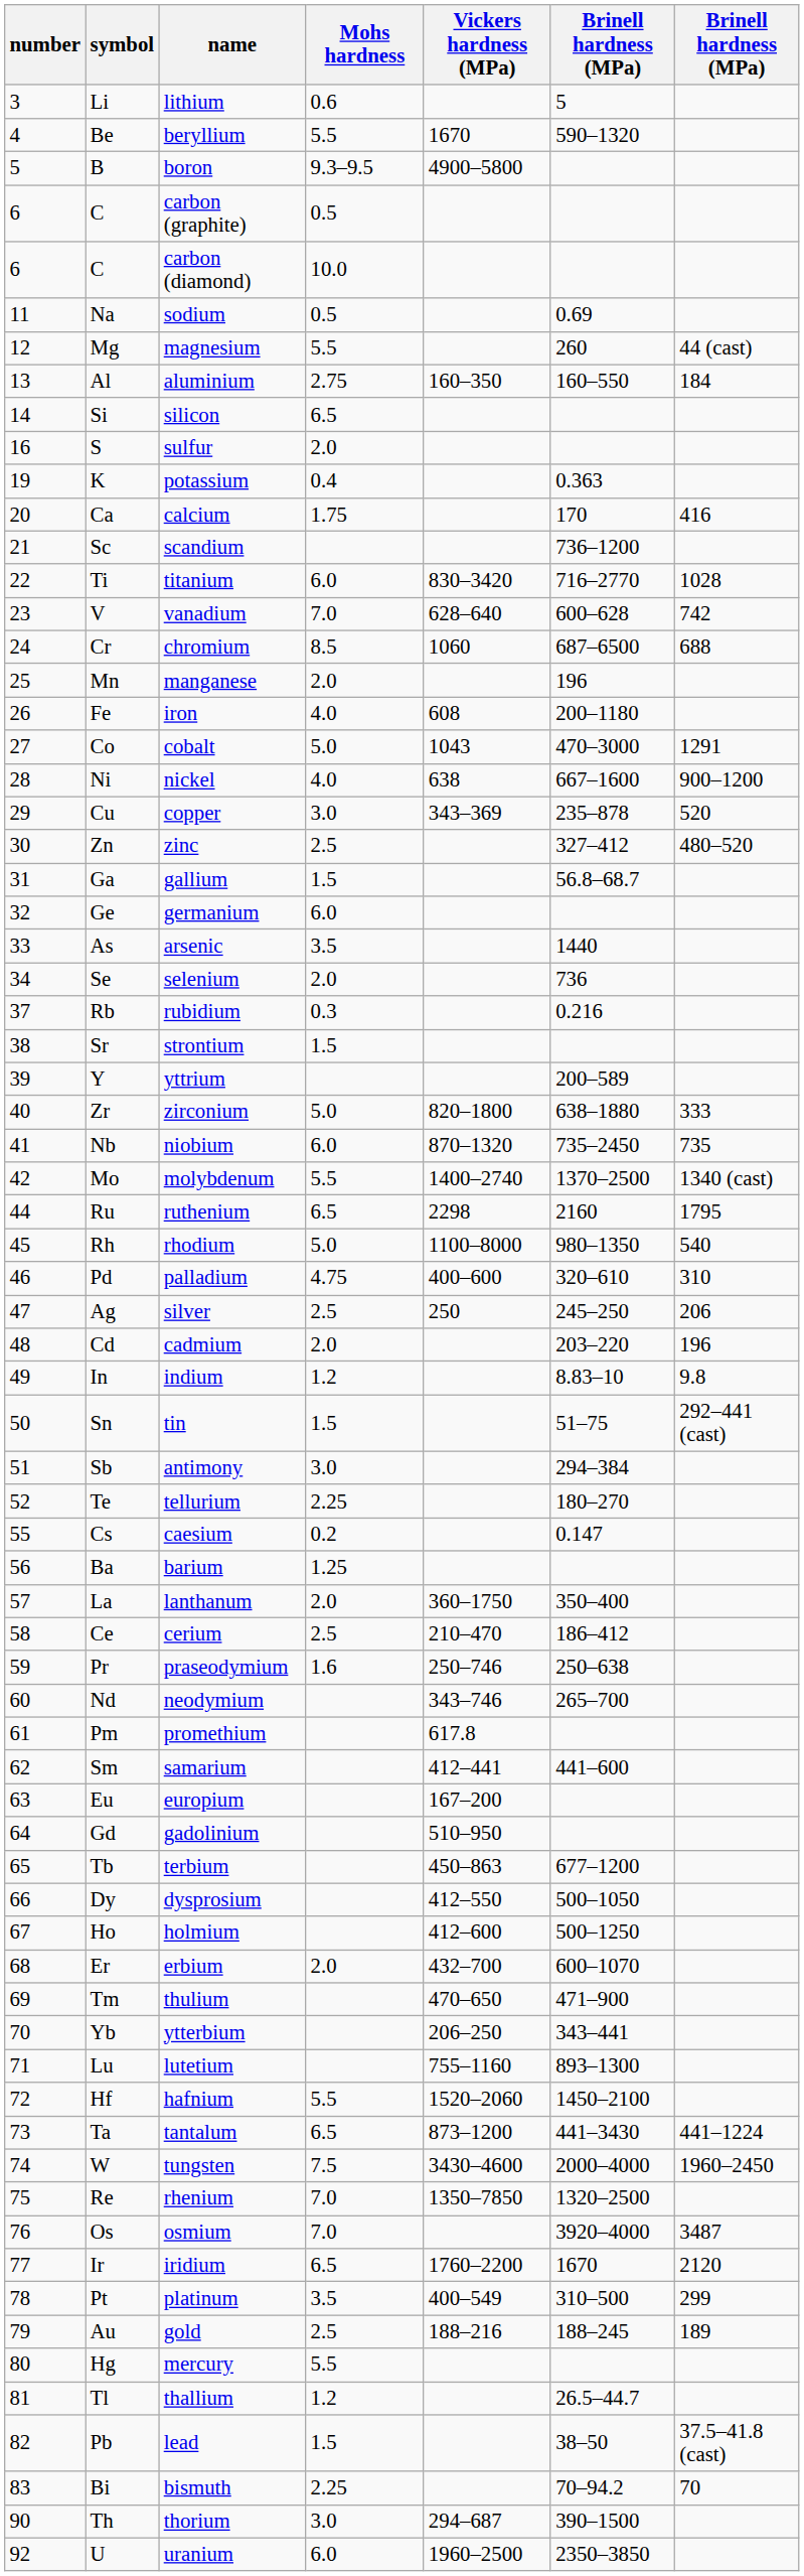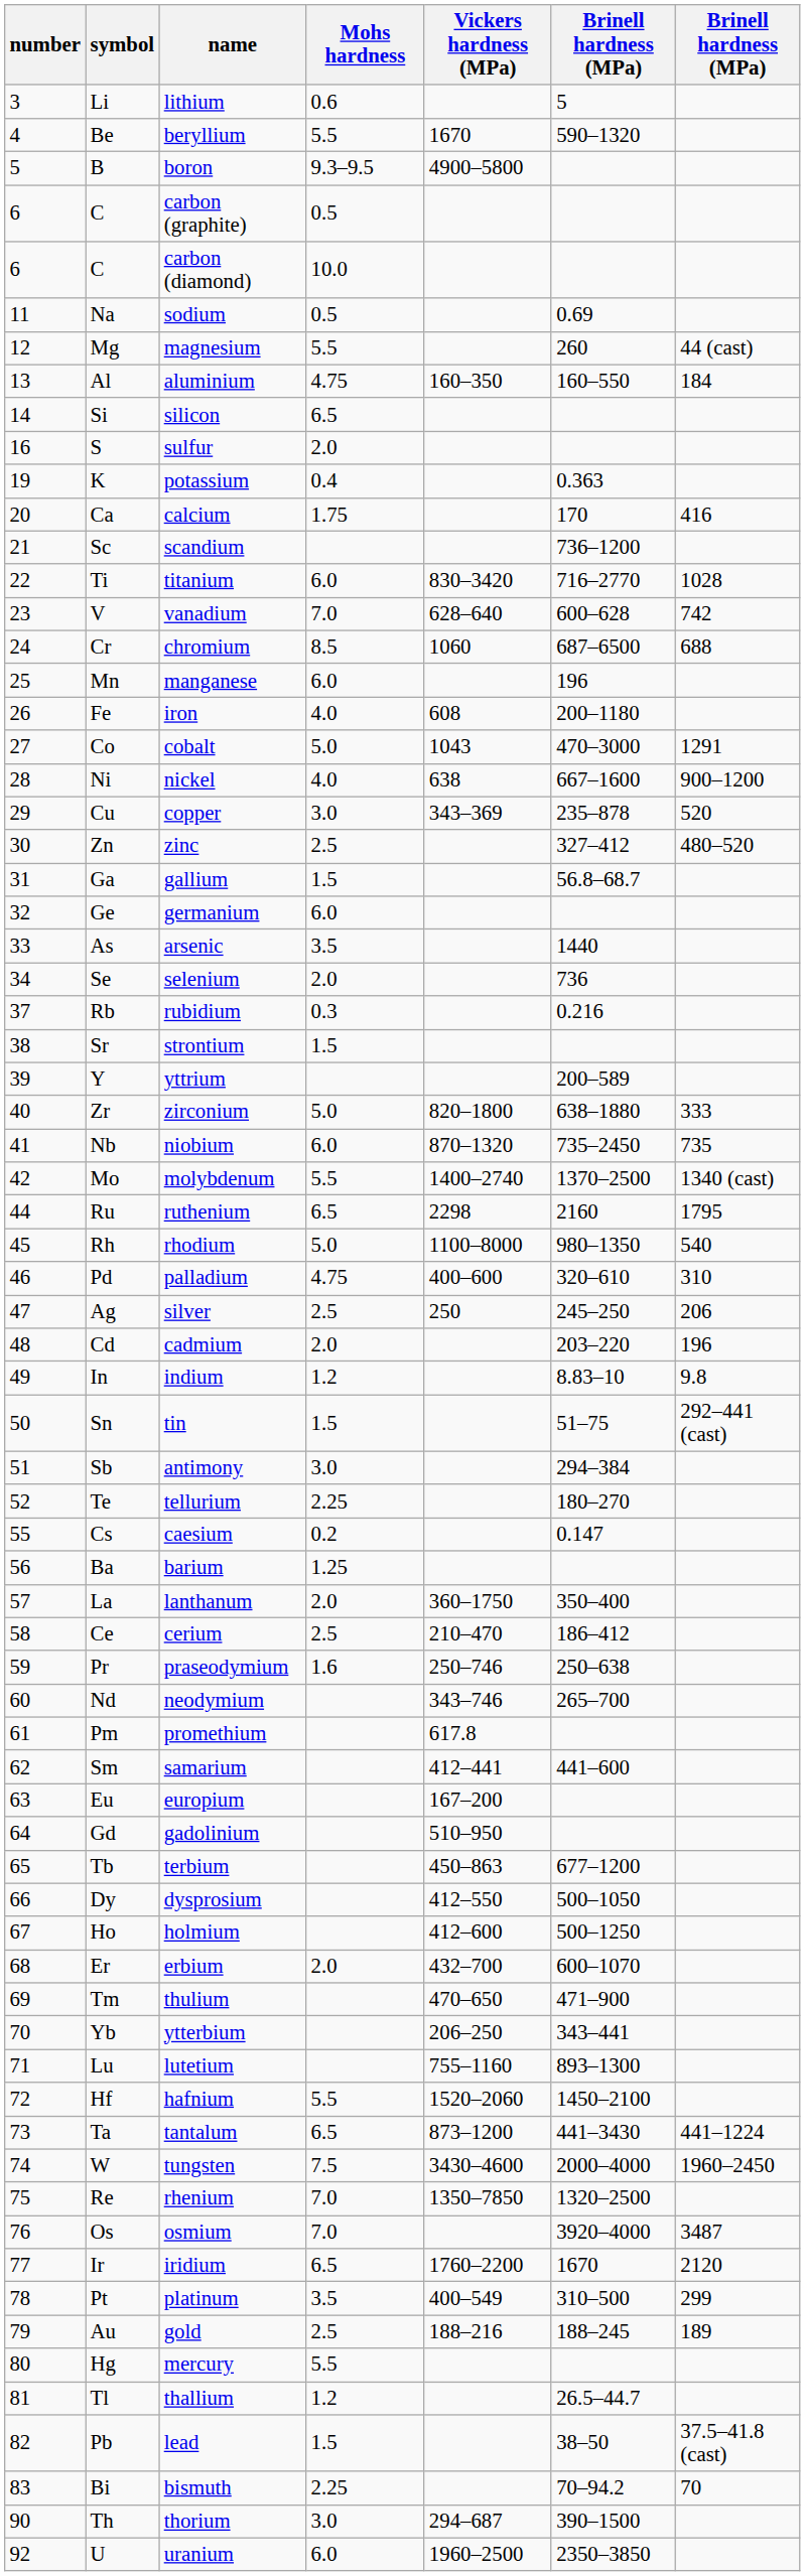 <table class="wikitable sortable">
 <tr>
 <th>number</th>
 <th>symbol</th>
 <th>name</th>
 <th data-sort-type="number"><a href='#'>Mohs hardness</a></th>
 <th data-sort-type="number"><a href='#'>Vickers hardness</a><br>(MPa)</th>
 <th data-sort-type="number"><a href='#'>Brinell hardness</a><br>(MPa)</th>
 <th data-sort-type="number"><a href='#'>Brinell hardness</a><br>(MPa)</th>
 </tr>
 <tr>
 <td>3</td>
 <td>Li</td>
 <td><a href='#'>lithium</a></td>
 <td>0.6</td>
 <td></td>
 <td>5</td>
 <td></td>
 </tr>
 <tr>
 <td>4</td>
 <td>Be</td>
 <td><a href='#'>beryllium</a></td>
 <td>5.5</td>
 <td>1670</td>
 <td>590–1320</td>
 <td></td>
 </tr>
 <tr>
 <td>5</td>
 <td>B</td>
 <td><a href='#'>boron</a></td>
 <td>9.3–9.5</td>
 <td>4900–5800</td>
 <td></td>
 <td></td>
 </tr>
 <tr>
 <td>6</td>
 <td>C</td>
 <td><a href='#'>carbon</a> (graphite)</td>
 <td>0.5</td>
 <td></td>
 <td></td>
 <td></td>
 </tr>
 <tr>
 <td>6</td>
 <td>C</td>
 <td><a href='#'>carbon</a> (diamond)</td>
 <td>10.0</td>
 <td></td>
 <td></td>
 <td></td>
 </tr>
 <tr>
 <td>11</td>
 <td>Na</td>
 <td><a href='#'>sodium</a></td>
 <td>0.5</td>
 <td></td>
 <td>0.69</td>
 <td></td>
 </tr>
 <tr>
 <td>12</td>
 <td>Mg</td>
 <td><a href='#'>magnesium</a></td>
 <td>5.5</td>
 <td></td>
 <td>260</td>
 <td>44 (cast)</td>
 </tr>
 <tr>
 <td>13</td>
 <td>Al</td>
 <td><a href='#'>aluminium</a></td>
-<td>2.75</td>
+<td>4.75</td>
 <td>160–350</td>
 <td>160–550</td>
 <td>184</td>
 </tr>
 <tr>
 <td>14</td>
 <td>Si</td>
 <td><a href='#'>silicon</a></td>
 <td>6.5</td>
 <td></td>
 <td></td>
 <td></td>
 </tr>
 <tr>
 <td>16</td>
 <td>S</td>
 <td><a href='#'>sulfur</a></td>
 <td>2.0</td>
 <td></td>
 <td></td>
 <td></td>
 </tr>
 <tr>
 <td>19</td>
 <td>K</td>
 <td><a href='#'>potassium</a></td>
 <td>0.4</td>
 <td></td>
 <td>0.363</td>
 <td></td>
 </tr>
 <tr>
 <td>20</td>
 <td>Ca</td>
 <td><a href='#'>calcium</a></td>
 <td>1.75</td>
 <td></td>
 <td>170</td>
 <td>416</td>
 </tr>
 <tr>
 <td>21</td>
 <td>Sc</td>
 <td><a href='#'>scandium</a></td>
 <td></td>
 <td></td>
 <td>736–1200</td>
 <td></td>
 </tr>
 <tr>
 <td>22</td>
 <td>Ti</td>
 <td><a href='#'>titanium</a></td>
 <td>6.0</td>
 <td>830–3420</td>
 <td>716–2770</td>
 <td>1028</td>
 </tr>
 <tr>
 <td>23</td>
 <td>V</td>
 <td><a href='#'>vanadium</a></td>
 <td>7.0</td>
 <td>628–640</td>
 <td>600–628</td>
 <td>742</td>
 </tr>
 <tr>
 <td>24</td>
 <td>Cr</td>
 <td><a href='#'>chromium</a></td>
 <td>8.5</td>
 <td>1060</td>
 <td>687–6500</td>
 <td>688</td>
 </tr>
 <tr>
 <td>25</td>
 <td>Mn</td>
 <td><a href='#'>manganese</a></td>
-<td>2.0</td>
+<td>6.0</td>
 <td></td>
 <td>196</td>
 <td></td>
 </tr>
 <tr>
 <td>26</td>
 <td>Fe</td>
 <td><a href='#'>iron</a></td>
 <td>4.0</td>
 <td>608</td>
 <td>200–1180</td>
 <td></td>
 </tr>
 <tr>
 <td>27</td>
 <td>Co</td>
 <td><a href='#'>cobalt</a></td>
 <td>5.0</td>
 <td>1043</td>
 <td>470–3000</td>
 <td>1291</td>
 </tr>
 <tr>
 <td>28</td>
 <td>Ni</td>
 <td><a href='#'>nickel</a></td>
 <td>4.0</td>
 <td>638</td>
 <td>667–1600</td>
 <td>900–1200</td>
 </tr>
 <tr>
 <td>29</td>
 <td>Cu</td>
 <td><a href='#'>copper</a></td>
 <td>3.0</td>
 <td>343–369</td>
 <td>235–878</td>
 <td>520</td>
 </tr>
 <tr>
 <td>30</td>
 <td>Zn</td>
 <td><a href='#'>zinc</a></td>
 <td>2.5</td>
 <td></td>
 <td>327–412</td>
 <td>480–520</td>
 </tr>
 <tr>
 <td>31</td>
 <td>Ga</td>
 <td><a href='#'>gallium</a></td>
 <td>1.5</td>
 <td></td>
 <td>56.8–68.7</td>
 <td></td>
 </tr>
 <tr>
 <td>32</td>
 <td>Ge</td>
 <td><a href='#'>germanium</a></td>
 <td>6.0</td>
 <td></td>
 <td></td>
 <td></td>
 </tr>
 <tr>
 <td>33</td>
 <td>As</td>
 <td><a href='#'>arsenic</a></td>
 <td>3.5</td>
 <td></td>
 <td>1440</td>
 <td></td>
 </tr>
 <tr>
 <td>34</td>
 <td>Se</td>
 <td><a href='#'>selenium</a></td>
 <td>2.0</td>
 <td></td>
 <td>736</td>
 <td></td>
 </tr>
 <tr>
 <td>37</td>
 <td>Rb</td>
 <td><a href='#'>rubidium</a></td>
 <td>0.3</td>
 <td></td>
 <td>0.216</td>
 <td></td>
 </tr>
 <tr>
 <td>38</td>
 <td>Sr</td>
 <td><a href='#'>strontium</a></td>
 <td>1.5</td>
 <td></td>
 <td></td>
 <td></td>
 </tr>
 <tr>
 <td>39</td>
 <td>Y</td>
 <td><a href='#'>yttrium</a></td>
 <td></td>
 <td></td>
 <td>200–589</td>
 <td></td>
 </tr>
 <tr>
 <td>40</td>
 <td>Zr</td>
 <td><a href='#'>zirconium</a></td>
 <td>5.0</td>
 <td>820–1800</td>
 <td>638–1880</td>
 <td>333</td>
 </tr>
 <tr>
 <td>41</td>
 <td>Nb</td>
 <td><a href='#'>niobium</a></td>
 <td>6.0</td>
 <td>870–1320</td>
 <td>735–2450</td>
 <td>735</td>
 </tr>
 <tr>
 <td>42</td>
 <td>Mo</td>
 <td><a href='#'>molybdenum</a></td>
 <td>5.5</td>
 <td>1400–2740</td>
 <td>1370–2500</td>
 <td>1340 (cast)</td>
 </tr>
 <tr>
 <td>44</td>
 <td>Ru</td>
 <td><a href='#'>ruthenium</a></td>
 <td>6.5</td>
 <td>2298</td>
 <td>2160</td>
 <td>1795</td>
 </tr>
 <tr>
 <td>45</td>
 <td>Rh</td>
 <td><a href='#'>rhodium</a></td>
 <td>5.0</td>
 <td>1100–8000</td>
 <td>980–1350</td>
 <td>540</td>
 </tr>
 <tr>
 <td>46</td>
 <td>Pd</td>
 <td><a href='#'>palladium</a></td>
 <td>4.75</td>
 <td>400–600</td>
 <td>320–610</td>
 <td>310</td>
 </tr>
 <tr>
 <td>47</td>
 <td>Ag</td>
 <td><a href='#'>silver</a></td>
 <td>2.5</td>
 <td>250</td>
 <td>245–250</td>
 <td>206</td>
 </tr>
 <tr>
 <td>48</td>
 <td>Cd</td>
 <td><a href='#'>cadmium</a></td>
 <td>2.0</td>
 <td></td>
 <td>203–220</td>
 <td>196</td>
 </tr>
 <tr>
 <td>49</td>
 <td>In</td>
 <td><a href='#'>indium</a></td>
 <td>1.2</td>
 <td></td>
 <td>8.83–10</td>
 <td>9.8</td>
 </tr>
 <tr>
 <td>50</td>
 <td>Sn</td>
 <td><a href='#'>tin</a></td>
 <td>1.5</td>
 <td></td>
 <td>51–75</td>
 <td>292–441 (cast)</td>
 </tr>
 <tr>
 <td>51</td>
 <td>Sb</td>
 <td><a href='#'>antimony</a></td>
 <td>3.0</td>
 <td></td>
 <td>294–384</td>
 <td></td>
 </tr>
 <tr>
 <td>52</td>
 <td>Te</td>
 <td><a href='#'>tellurium</a></td>
 <td>2.25</td>
 <td></td>
 <td>180–270</td>
 <td></td>
 </tr>
 <tr>
 <td>55</td>
 <td>Cs</td>
 <td><a href='#'>caesium</a></td>
 <td>0.2</td>
 <td></td>
 <td>0.147</td>
 <td></td>
 </tr>
 <tr>
 <td>56</td>
 <td>Ba</td>
 <td><a href='#'>barium</a></td>
 <td>1.25</td>
 <td></td>
 <td></td>
 <td></td>
 </tr>
 <tr>
 <td>57</td>
 <td>La</td>
 <td><a href='#'>lanthanum</a></td>
 <td>2.0</td>
 <td>360–1750</td>
 <td>350–400</td>
 <td></td>
 </tr>
 <tr>
 <td>58</td>
 <td>Ce</td>
 <td><a href='#'>cerium</a></td>
 <td>2.5</td>
 <td>210–470</td>
 <td>186–412</td>
 <td></td>
 </tr>
 <tr>
 <td>59</td>
 <td>Pr</td>
 <td><a href='#'>praseodymium</a></td>
 <td>1.6</td>
 <td>250–746</td>
 <td>250–638</td>
 <td></td>
 </tr>
 <tr>
 <td>60</td>
 <td>Nd</td>
 <td><a href='#'>neodymium</a></td>
 <td></td>
 <td>343–746</td>
 <td>265–700</td>
 <td></td>
 </tr>
 <tr>
 <td>61</td>
 <td>Pm</td>
 <td><a href='#'>promethium</a></td>
 <td></td>
 <td>617.8</td>
 <td></td>
 <td></td>
 </tr>
 <tr>
 <td>62</td>
 <td>Sm</td>
 <td><a href='#'>samarium</a></td>
 <td></td>
 <td>412–441</td>
 <td>441–600</td>
 <td></td>
 </tr>
 <tr>
 <td>63</td>
 <td>Eu</td>
 <td><a href='#'>europium</a></td>
 <td></td>
 <td>167–200</td>
 <td></td>
 <td></td>
 </tr>
 <tr>
 <td>64</td>
 <td>Gd</td>
 <td><a href='#'>gadolinium</a></td>
 <td></td>
 <td>510–950</td>
 <td></td>
 <td></td>
 </tr>
 <tr>
 <td>65</td>
 <td>Tb</td>
 <td><a href='#'>terbium</a></td>
 <td></td>
 <td>450–863</td>
 <td>677–1200</td>
 <td></td>
 </tr>
 <tr>
 <td>66</td>
 <td>Dy</td>
 <td><a href='#'>dysprosium</a></td>
 <td></td>
 <td>412–550</td>
 <td>500–1050</td>
 <td></td>
 </tr>
 <tr>
 <td>67</td>
 <td>Ho</td>
 <td><a href='#'>holmium</a></td>
 <td></td>
 <td>412–600</td>
 <td>500–1250</td>
 <td></td>
 </tr>
 <tr>
 <td>68</td>
 <td>Er</td>
 <td><a href='#'>erbium</a></td>
 <td>2.0</td>
 <td>432–700</td>
 <td>600–1070</td>
 <td></td>
 </tr>
 <tr>
 <td>69</td>
 <td>Tm</td>
 <td><a href='#'>thulium</a></td>
 <td></td>
 <td>470–650</td>
 <td>471–900</td>
 <td></td>
 </tr>
 <tr>
 <td>70</td>
 <td>Yb</td>
 <td><a href='#'>ytterbium</a></td>
 <td></td>
 <td>206–250</td>
 <td>343–441</td>
 <td></td>
 </tr>
 <tr>
 <td>71</td>
 <td>Lu</td>
 <td><a href='#'>lutetium</a></td>
 <td></td>
 <td>755–1160</td>
 <td>893–1300</td>
 <td></td>
 </tr>
 <tr>
 <td>72</td>
 <td>Hf</td>
 <td><a href='#'>hafnium</a></td>
 <td>5.5</td>
 <td>1520–2060</td>
 <td>1450–2100</td>
 <td></td>
 </tr>
 <tr>
 <td>73</td>
 <td>Ta</td>
 <td><a href='#'>tantalum</a></td>
 <td>6.5</td>
 <td>873–1200</td>
 <td>441–3430</td>
 <td>441–1224</td>
 </tr>
 <tr>
 <td>74</td>
 <td>W</td>
 <td><a href='#'>tungsten</a></td>
 <td>7.5</td>
 <td>3430–4600</td>
 <td>2000–4000</td>
 <td>1960–2450</td>
 </tr>
 <tr>
 <td>75</td>
 <td>Re</td>
 <td><a href='#'>rhenium</a></td>
 <td>7.0</td>
 <td>1350–7850</td>
 <td>1320–2500</td>
 <td></td>
 </tr>
 <tr>
 <td>76</td>
 <td>Os</td>
 <td><a href='#'>osmium</a></td>
 <td>7.0</td>
 <td></td>
 <td>3920–4000</td>
 <td>3487</td>
 </tr>
 <tr>
 <td>77</td>
 <td>Ir</td>
 <td><a href='#'>iridium</a></td>
 <td>6.5</td>
 <td>1760–2200</td>
 <td>1670</td>
 <td>2120</td>
 </tr>
 <tr>
 <td>78</td>
 <td>Pt</td>
 <td><a href='#'>platinum</a></td>
 <td>3.5</td>
 <td>400–549</td>
 <td>310–500</td>
 <td>299</td>
 </tr>
 <tr>
 <td>79</td>
 <td>Au</td>
 <td><a href='#'>gold</a></td>
 <td>2.5</td>
 <td>188–216</td>
 <td>188–245</td>
 <td>189</td>
 </tr>
 <tr>
 <td>80</td>
 <td>Hg</td>
 <td><a href='#'>mercury</a></td>
 <td>5.5</td>
 <td></td>
 <td></td>
 <td></td>
 </tr>
 <tr>
 <td>81</td>
 <td>Tl</td>
 <td><a href='#'>thallium</a></td>
 <td>1.2</td>
 <td></td>
 <td>26.5–44.7</td>
 <td></td>
 </tr>
 <tr>
 <td>82</td>
 <td>Pb</td>
 <td><a href='#'>lead</a></td>
 <td>1.5</td>
 <td></td>
 <td>38–50</td>
 <td>37.5–41.8 (cast)</td>
 </tr>
 <tr>
 <td>83</td>
 <td>Bi</td>
 <td><a href='#'>bismuth</a></td>
 <td>2.25</td>
 <td></td>
 <td>70–94.2</td>
 <td>70</td>
 </tr>
 <tr>
 <td>90</td>
 <td>Th</td>
 <td><a href='#'>thorium</a></td>
 <td>3.0</td>
 <td>294–687</td>
 <td>390–1500</td>
 <td></td>
 </tr>
 <tr>
 <td>92</td>
 <td>U</td>
 <td><a href='#'>uranium</a></td>
 <td>6.0</td>
 <td>1960–2500</td>
 <td>2350–3850</td>
 <td></td>
 </tr>
 </table>
